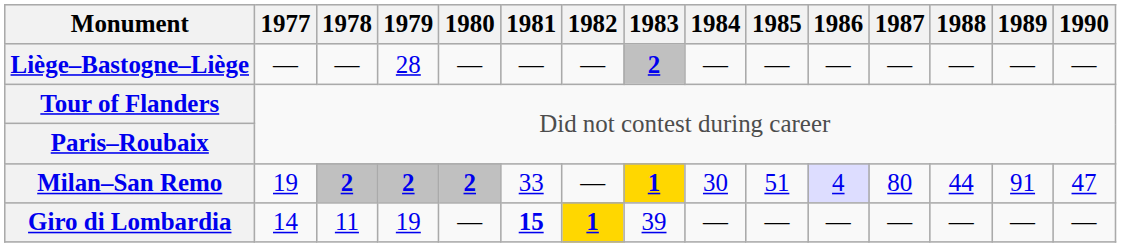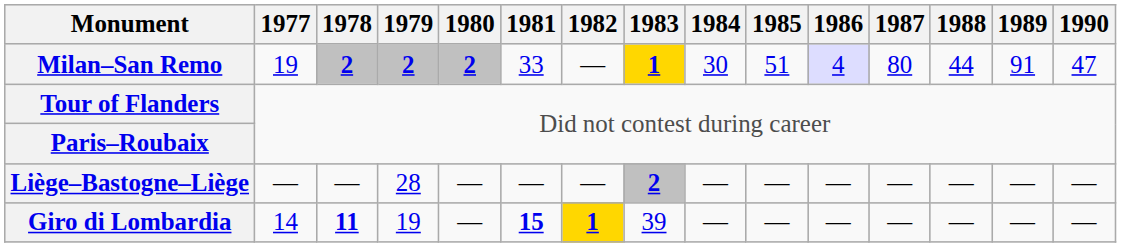 <table class="wikitable plainrowheaders">
 <tr>
 <th>Monument</th>
 <th scope="col">1977</th>
 <th scope="col">1978</th>
 <th scope="col">1979</th>
 <th scope="col">1980</th>
 <th scope="col">1981</th>
 <th scope="col">1982</th>
 <th scope="col">1983</th>
 <th scope="col">1984</th>
 <th scope="col">1985</th>
 <th scope="col">1986</th>
 <th scope="col">1987</th>
 <th scope="col">1988</th>
 <th scope="col">1989</th>
 <th scope="col">1990</th>
 </tr>
 <tr style="text-align:center;">
+<th scope="row"><a href='#'>Milan–San Remo</a></th>
+<td><a href='#'>19</a></td>
+<td style="background:silver;"><a href='#'><strong>2</strong></a></td>
+<td style="background:silver;"><a href='#'><strong>2</strong></a></td>
+<td style="background:silver;"><a href='#'><strong>2</strong></a></td>
+<td><a href='#'>33</a></td>
+<td>—</td>
+<td style="background:gold;"><a href='#'><strong>1</strong></a></td>
+<td><a href='#'>30</a></td>
+<td><a href='#'>51</a></td>
+<td style="background:#ddf;"><a href='#'>4</a></td>
+<td><a href='#'>80</a></td>
+<td><a href='#'>44</a></td>
+<td><a href='#'>91</a></td>
+<td><a href='#'>47</a></td>
+</tr>
+<tr style="text-align:center;">
+<th scope="row"><a href='#'>Tour of Flanders</a></th>
+<td style="color:#4d4d4d;" colspan=14 rowspan=2>Did not contest during career</td>
+</tr>
+<tr style="text-align:center;">
+<th scope="row"><a href='#'>Paris–Roubaix</a></th>
+</tr>
+<tr style="text-align:center;">
 <th scope="row"><a href='#'>Liège–Bastogne–Liège</a></th>
 <td>—</td>
 <td>—</td>
 <td><a href='#'>28</a></td>
 <td>—</td>
 <td>—</td>
 <td>—</td>
 <td style="background:silver;"><a href='#'><strong>2</strong></a></td>
 <td>—</td>
 <td>—</td>
 <td>—</td>
 <td>—</td>
 <td>—</td>
 <td>—</td>
 <td>—</td>
 </tr>
 <tr style="text-align:center;">
-<th scope="row"><a href='#'>Tour of Flanders</a></th>
-<td style="color:#4d4d4d;" colspan=14 rowspan=2>Did not contest during career</td>
-</tr>
-<tr style="text-align:center;">
-<th scope="row"><a href='#'>Paris–Roubaix</a></th>
-</tr>
-<tr style="text-align:center;">
-<th scope="row"><a href='#'>Milan–San Remo</a></th>
-<td><a href='#'>19</a></td>
-<td style="background:silver;"><a href='#'><strong>2</strong></a></td>
-<td style="background:silver;"><a href='#'><strong>2</strong></a></td>
-<td style="background:silver;"><a href='#'><strong>2</strong></a></td>
-<td><a href='#'>33</a></td>
-<td>—</td>
-<td style="background:gold;"><a href='#'><strong>1</strong></a></td>
-<td><a href='#'>30</a></td>
-<td><a href='#'>51</a></td>
-<td style="background:#ddf;"><a href='#'>4</a></td>
-<td><a href='#'>80</a></td>
-<td><a href='#'>44</a></td>
-<td><a href='#'>91</a></td>
-<td><a href='#'>47</a></td>
-</tr>
-<tr style="text-align:center;">
 <th scope="row"><a href='#'>Giro di Lombardia</a></th>
 <td><a href='#'>14</a></td>
-<td><a href='#'>11</a></td>
+<td><strong><a href='#'>11</a></strong></td>
 <td><a href='#'>19</a></td>
 <td>—</td>
 <td><strong><a href='#'>15</a></strong></td>
 <td style="background:gold;"><a href='#'><strong>1</strong></a></td>
 <td><a href='#'>39</a></td>
 <td>—</td>
 <td>—</td>
 <td>—</td>
 <td>—</td>
 <td>—</td>
 <td>—</td>
 <td>—</td>
 </tr>
 </table>
